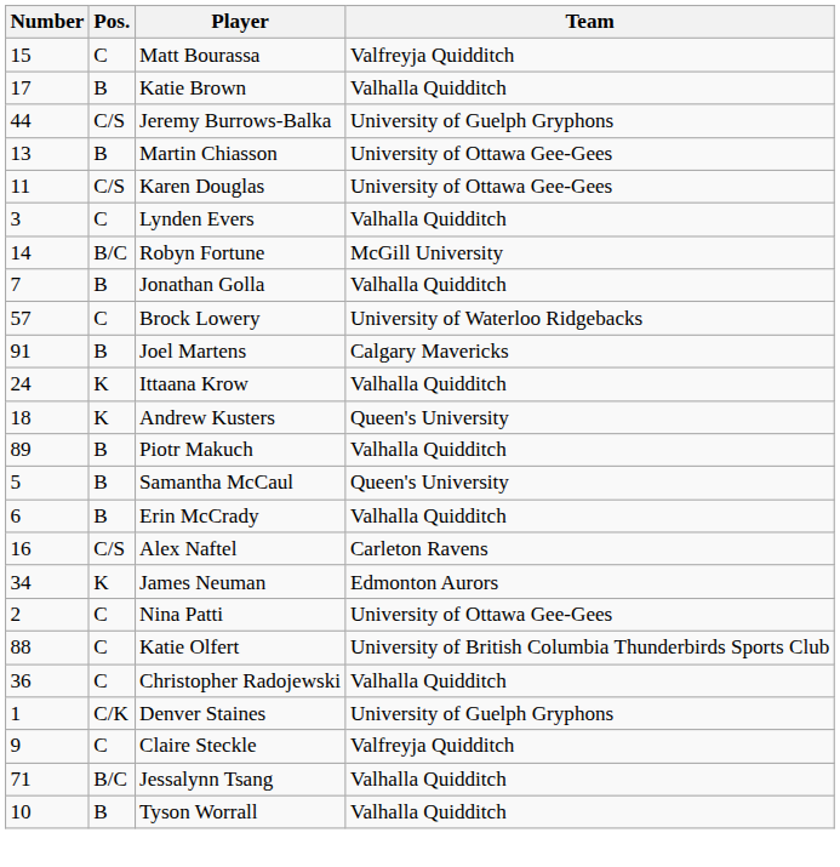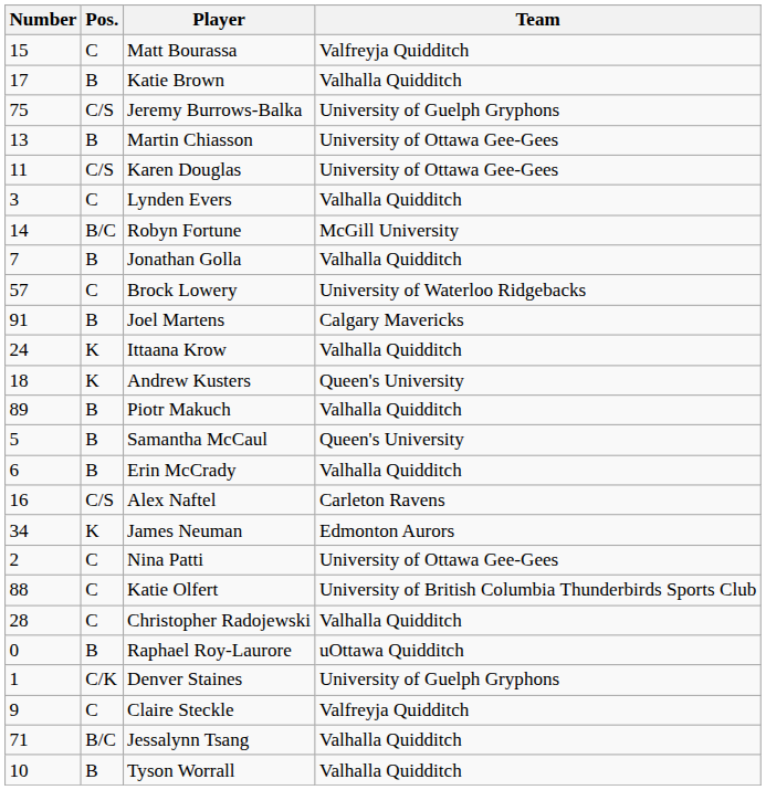 <table class="wikitable sortable">
 <tr>
 <th>Number</th>
 <th>Pos.</th>
 <th>Player</th>
 <th>Team</th>
 </tr>
 <tr>
 <td>15</td>
 <td>C</td>
 <td>Matt Bourassa</td>
 <td>Valfreyja Quidditch</td>
 </tr>
 <tr>
 <td>17</td>
 <td>B</td>
 <td>Katie Brown</td>
 <td>Valhalla Quidditch</td>
 </tr>
 <tr>
-<td>44</td>
+<td>75</td>
 <td>C/S</td>
 <td>Jeremy Burrows-Balka</td>
 <td>University of Guelph Gryphons</td>
 </tr>
 <tr>
 <td>13</td>
 <td>B</td>
 <td>Martin Chiasson</td>
 <td>University of Ottawa Gee-Gees</td>
 </tr>
 <tr>
 <td>11</td>
 <td>C/S</td>
 <td>Karen Douglas</td>
 <td>University of Ottawa Gee-Gees</td>
 </tr>
 <tr>
 <td>3</td>
 <td>C</td>
 <td>Lynden Evers</td>
 <td>Valhalla Quidditch</td>
 </tr>
 <tr>
 <td>14</td>
 <td>B/C</td>
 <td>Robyn Fortune</td>
 <td>McGill University</td>
 </tr>
 <tr>
 <td>7</td>
 <td>B</td>
 <td>Jonathan Golla</td>
 <td>Valhalla Quidditch</td>
 </tr>
 <tr>
 <td>57</td>
 <td>C</td>
 <td>Brock Lowery</td>
 <td>University of Waterloo Ridgebacks</td>
 </tr>
 <tr>
 <td>91</td>
 <td>B</td>
 <td>Joel Martens</td>
 <td>Calgary Mavericks</td>
 </tr>
 <tr>
 <td>24</td>
 <td>K</td>
 <td>Ittaana Krow</td>
 <td>Valhalla Quidditch</td>
 </tr>
 <tr>
 <td>18</td>
 <td>K</td>
 <td>Andrew Kusters</td>
 <td>Queen's University</td>
 </tr>
 <tr>
 <td>89</td>
 <td>B</td>
 <td>Piotr Makuch</td>
 <td>Valhalla Quidditch</td>
 </tr>
 <tr>
 <td>5</td>
 <td>B</td>
 <td>Samantha McCaul</td>
 <td>Queen's University</td>
 </tr>
 <tr>
 <td>6</td>
 <td>B</td>
 <td>Erin McCrady</td>
 <td>Valhalla Quidditch</td>
 </tr>
 <tr>
 <td>16</td>
 <td>C/S</td>
 <td>Alex Naftel</td>
 <td>Carleton Ravens</td>
 </tr>
 <tr>
 <td>34</td>
 <td>K</td>
 <td>James Neuman</td>
 <td>Edmonton Aurors</td>
 </tr>
 <tr>
 <td>2</td>
 <td>C</td>
 <td>Nina Patti</td>
 <td>University of Ottawa Gee-Gees</td>
 </tr>
 <tr>
 <td>88</td>
 <td>C</td>
 <td>Katie Olfert</td>
 <td>University of British Columbia Thunderbirds Sports Club</td>
 </tr>
 <tr>
-<td>36</td>
+<td>28</td>
 <td>C</td>
 <td>Christopher Radojewski</td>
 <td>Valhalla Quidditch</td>
+</tr>
+<tr>
+<td>0</td>
+<td>B</td>
+<td>Raphael Roy-Laurore</td>
+<td>uOttawa Quidditch</td>
 </tr>
 <tr>
 <td>1</td>
 <td>C/K</td>
 <td>Denver Staines</td>
 <td>University of Guelph Gryphons</td>
 </tr>
 <tr>
 <td>9</td>
 <td>C</td>
 <td>Claire Steckle</td>
 <td>Valfreyja Quidditch</td>
 </tr>
 <tr>
 <td>71</td>
 <td>B/C</td>
 <td>Jessalynn Tsang</td>
 <td>Valhalla Quidditch</td>
 </tr>
 <tr>
 <td>10</td>
 <td>B</td>
 <td>Tyson Worrall</td>
 <td>Valhalla Quidditch</td>
 </tr>
 </table>
